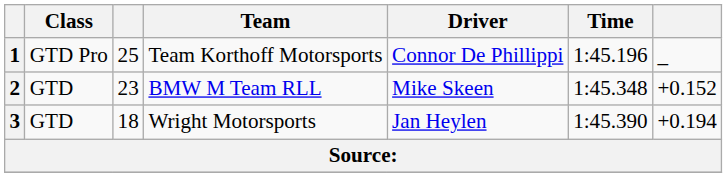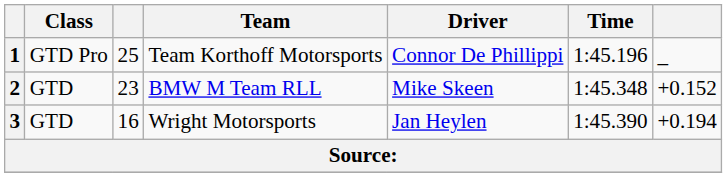 <table class="wikitable">
 <tr>
 <th scope="col"></th>
 <th scope="col">Class</th>
 <th scope="col"></th>
 <th scope="col">Team</th>
 <th scope="col">Driver</th>
 <th scope="col">Time</th>
 <th scope="col"></th>
 </tr>
 <tr>
 <th scope="row">1</th>
 <td>GTD Pro</td>
 <td>25</td>
 <td>Team Korthoff Motorsports</td>
 <td><a href='#'>Connor De Phillippi</a></td>
 <td>1:45.196</td>
 <td>_</td>
 </tr>
 <tr>
 <th scope="row">2</th>
 <td>GTD</td>
 <td>23</td>
 <td><a href='#'>BMW M Team RLL</a></td>
 <td><a href='#'>Mike Skeen</a></td>
 <td>1:45.348</td>
 <td>+0.152</td>
 </tr>
 <tr>
 <th scope="row">3</th>
 <td>GTD</td>
-<td>18</td>
+<td>16</td>
 <td>Wright Motorsports</td>
 <td><a href='#'>Jan Heylen</a></td>
 <td>1:45.390</td>
 <td>+0.194</td>
 </tr>
 <tr>
 <th colspan="7">Source:</th>
 </tr>
 <tr>
 </tr>
 </table>
